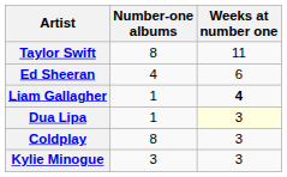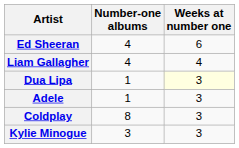 <table class="wikitable plainrowheaders sortable">
 <tr>
 <th scope=col>Artist</th>
 <th scope=col>Number-one<br>albums</th>
 <th scope=col>Weeks at<br>number one</th>
-</tr>
-<tr>
-<th scope=row><a href='#'>Taylor Swift</a></th>
-<td align=center>8</td>
-<td align=center>11</td>
 </tr>
 <tr>
 <th scope=row><a href='#'>Ed Sheeran</a></th>
 <td align=center>4</td>
 <td align=center>6</td>
 </tr>
 <tr>
 <th scope=row><a href='#'>Liam Gallagher</a></th>
-<td align=center>1</td>
-<td align=center><strong>4</strong></td>
+<td align=center>4</td>
+<td align=center>4</td>
 </tr>
 <tr>
 <th scope=row><a href='#'>Dua Lipa</a></th>
 <td align=center>1</td>
 <td align=center style="background: lightyellow;">3</td>
+</tr>
+<tr>
+<th scope=row><a href='#'>Adele</a></th>
+<td align=center>1</td>
+<td align=center>3</td>
 </tr>
 <tr>
 <th scope=row><a href='#'>Coldplay</a></th>
 <td align=center>8</td>
 <td align=center>3</td>
 </tr>
 <tr>
 <th scope=row><a href='#'>Kylie Minogue</a></th>
 <td align=center>3</td>
 <td align=center>3</td>
 </tr>
 </table>
